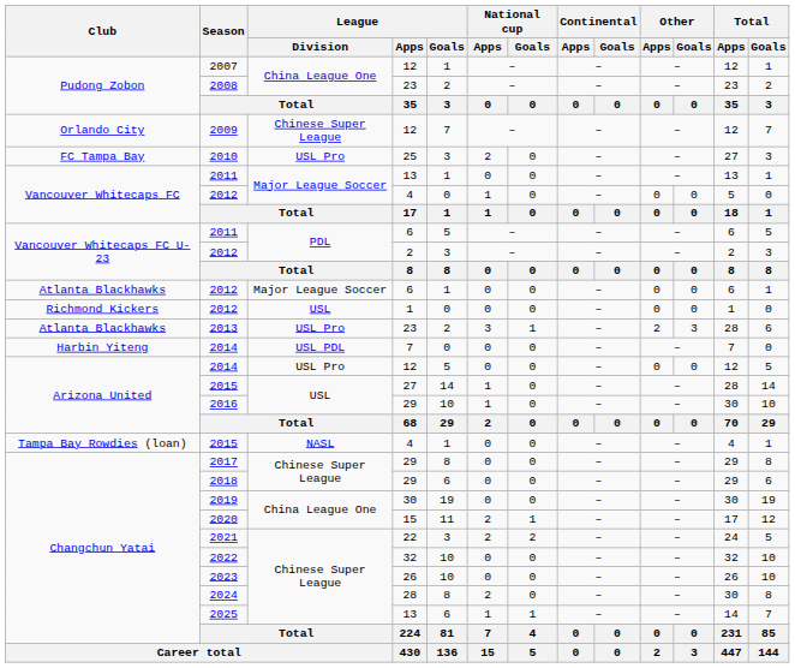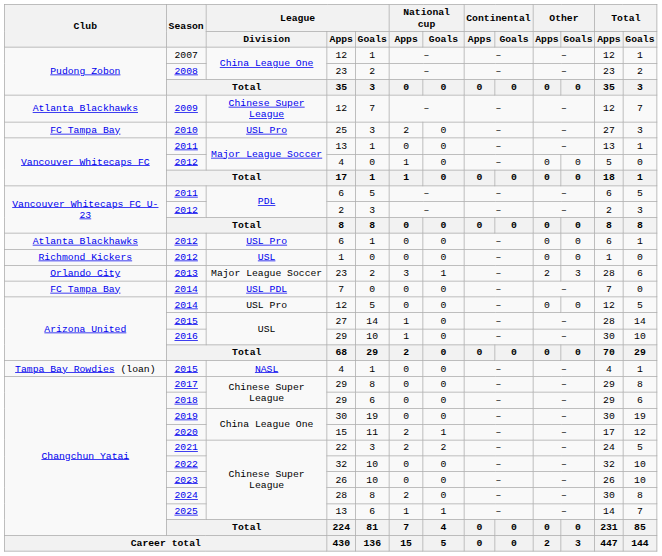 <table class="wikitable" style="text-align: center">
 <tr>
 <th rowspan="2">Club</th>
 <th rowspan="2">Season</th>
 <th colspan="3">League</th>
 <th colspan="2">National cup</th>
 <th colspan="2">Continental</th>
 <th colspan="2">Other</th>
 <th colspan="2">Total</th>
 </tr>
 <tr>
 <th>Division</th>
 <th>Apps</th>
 <th>Goals</th>
 <th>Apps</th>
 <th>Goals</th>
 <th>Apps</th>
 <th>Goals</th>
 <th>Apps</th>
 <th>Goals</th>
 <th>Apps</th>
 <th>Goals</th>
 </tr>
 <tr>
 <td rowspan=3><a href='#'>Pudong Zobon</a></td>
 <td>2007</td>
 <td rowspan="2"><a href='#'>China League One</a></td>
 <td>12</td>
 <td>1</td>
 <td colspan="2">–</td>
 <td colspan="2">–</td>
 <td colspan="2">–</td>
 <td>12</td>
 <td>1</td>
 </tr>
 <tr>
 <td><a href='#'>2008</a></td>
 <td>23</td>
 <td>2</td>
 <td colspan="2">–</td>
 <td colspan="2">–</td>
 <td colspan="2">–</td>
 <td>23</td>
 <td>2</td>
 </tr>
 <tr>
 <th colspan="2">Total</th>
 <th>35</th>
 <th>3</th>
 <th>0</th>
 <th>0</th>
 <th>0</th>
 <th>0</th>
 <th>0</th>
 <th>0</th>
 <th>35</th>
 <th>3</th>
 </tr>
 <tr>
-<td><a href='#'>Orlando City</a></td>
+<td><a href='#'>Atlanta Blackhawks</a></td>
 <td><a href='#'>2009</a></td>
 <td><a href='#'>Chinese Super League</a></td>
 <td>12</td>
 <td>7</td>
 <td colspan="2">–</td>
 <td colspan="2">–</td>
 <td colspan="2">–</td>
 <td>12</td>
 <td>7</td>
 </tr>
 <tr>
 <td><a href='#'>FC Tampa Bay</a></td>
 <td><a href='#'>2010</a></td>
 <td><a href='#'>USL Pro</a></td>
 <td>25</td>
 <td>3</td>
 <td>2</td>
 <td>0</td>
 <td colspan="2">–</td>
 <td colspan="2">–</td>
 <td>27</td>
 <td>3</td>
 </tr>
 <tr>
 <td rowspan=3><a href='#'>Vancouver Whitecaps FC</a></td>
 <td><a href='#'>2011</a></td>
 <td rowspan=2><a href='#'>Major League Soccer</a></td>
 <td>13</td>
 <td>1</td>
 <td>0</td>
 <td>0</td>
 <td colspan="2">–</td>
 <td colspan="2">–</td>
 <td>13</td>
 <td>1</td>
 </tr>
 <tr>
 <td><a href='#'>2012</a></td>
 <td>4</td>
 <td>0</td>
 <td>1</td>
 <td>0</td>
 <td colspan="2">–</td>
 <td>0</td>
 <td>0</td>
 <td>5</td>
 <td>0</td>
 </tr>
 <tr>
 <th colspan="2">Total</th>
 <th>17</th>
 <th>1</th>
 <th>1</th>
 <th>0</th>
 <th>0</th>
 <th>0</th>
 <th>0</th>
 <th>0</th>
 <th>18</th>
 <th>1</th>
 </tr>
 <tr>
 <td rowspan=3><a href='#'>Vancouver Whitecaps FC U-23</a></td>
 <td><a href='#'>2011</a></td>
 <td rowspan=2><a href='#'>PDL</a></td>
 <td>6</td>
 <td>5</td>
 <td colspan="2">–</td>
 <td colspan="2">–</td>
 <td colspan="2">–</td>
 <td>6</td>
 <td>5</td>
 </tr>
 <tr>
 <td><a href='#'>2012</a></td>
 <td>2</td>
 <td>3</td>
 <td colspan="2">–</td>
 <td colspan="2">–</td>
 <td colspan="2">–</td>
 <td>2</td>
 <td>3</td>
 </tr>
 <tr>
 <th colspan="2">Total</th>
 <th>8</th>
 <th>8</th>
 <th>0</th>
 <th>0</th>
 <th>0</th>
 <th>0</th>
 <th>0</th>
 <th>0</th>
 <th>8</th>
 <th>8</th>
 </tr>
 <tr>
 <td><a href='#'>Atlanta Blackhawks</a></td>
 <td><a href='#'>2012</a></td>
-<td>Major League Soccer</td>
+<td><a href='#'>USL Pro</a></td>
 <td>6</td>
 <td>1</td>
 <td>0</td>
 <td>0</td>
 <td colspan="2">–</td>
 <td>0</td>
 <td>0</td>
 <td>6</td>
 <td>1</td>
 </tr>
 <tr>
 <td><a href='#'>Richmond Kickers</a></td>
 <td><a href='#'>2012</a></td>
 <td><a href='#'>USL</a></td>
 <td>1</td>
 <td>0</td>
 <td>0</td>
 <td>0</td>
 <td colspan="2">–</td>
 <td>0</td>
 <td>0</td>
 <td>1</td>
 <td>0</td>
 </tr>
 <tr>
-<td><a href='#'>Atlanta Blackhawks</a></td>
+<td><a href='#'>Orlando City</a></td>
 <td><a href='#'>2013</a></td>
-<td><a href='#'>USL Pro</a></td>
+<td>Major League Soccer</td>
 <td>23</td>
 <td>2</td>
 <td>3</td>
 <td>1</td>
 <td colspan="2">–</td>
 <td>2</td>
 <td>3</td>
 <td>28</td>
 <td>6</td>
 </tr>
 <tr>
-<td><a href='#'>Harbin Yiteng</a></td>
+<td><a href='#'>FC Tampa Bay</a></td>
 <td><a href='#'>2014</a></td>
 <td><a href='#'>USL PDL</a></td>
 <td>7</td>
 <td>0</td>
 <td>0</td>
 <td>0</td>
 <td colspan="2">–</td>
 <td colspan="2">–</td>
 <td>7</td>
 <td>0</td>
 </tr>
 <tr>
 <td rowspan=4><a href='#'>Arizona United</a></td>
 <td><a href='#'>2014</a></td>
 <td>USL Pro</td>
 <td>12</td>
 <td>5</td>
 <td>0</td>
 <td>0</td>
 <td colspan="2">–</td>
 <td>0</td>
 <td>0</td>
 <td>12</td>
 <td>5</td>
 </tr>
 <tr>
 <td><a href='#'>2015</a></td>
 <td rowspan=2>USL</td>
 <td>27</td>
 <td>14</td>
 <td>1</td>
 <td>0</td>
 <td colspan="2">–</td>
 <td colspan="2">–</td>
 <td>28</td>
 <td>14</td>
 </tr>
 <tr>
 <td><a href='#'>2016</a></td>
 <td>29</td>
 <td>10</td>
 <td>1</td>
 <td>0</td>
 <td colspan="2">–</td>
 <td colspan="2">–</td>
 <td>30</td>
 <td>10</td>
 </tr>
 <tr>
 <th colspan="2">Total</th>
 <th>68</th>
 <th>29</th>
 <th>2</th>
 <th>0</th>
 <th>0</th>
 <th>0</th>
 <th>0</th>
 <th>0</th>
 <th>70</th>
 <th>29</th>
 </tr>
 <tr>
 <td><a href='#'>Tampa Bay Rowdies</a> (loan)</td>
 <td><a href='#'>2015</a></td>
 <td><a href='#'>NASL</a></td>
 <td>4</td>
 <td>1</td>
 <td>0</td>
 <td>0</td>
 <td colspan="2">–</td>
 <td colspan="2">–</td>
 <td>4</td>
 <td>1</td>
 </tr>
 <tr>
 <td rowspan=10><a href='#'>Changchun Yatai</a></td>
 <td><a href='#'>2017</a></td>
 <td rowspan="2">Chinese Super League</td>
 <td>29</td>
 <td>8</td>
 <td>0</td>
 <td>0</td>
 <td colspan="2">–</td>
 <td colspan="2">–</td>
 <td>29</td>
 <td>8</td>
 </tr>
 <tr>
 <td><a href='#'>2018</a></td>
 <td>29</td>
 <td>6</td>
 <td>0</td>
 <td>0</td>
 <td colspan="2">–</td>
 <td colspan="2">–</td>
 <td>29</td>
 <td>6</td>
 </tr>
 <tr>
 <td><a href='#'>2019</a></td>
 <td rowspan="2">China League One</td>
 <td>30</td>
 <td>19</td>
 <td>0</td>
 <td>0</td>
 <td colspan="2">–</td>
 <td colspan="2">–</td>
 <td>30</td>
 <td>19</td>
 </tr>
 <tr>
 <td><a href='#'>2020</a></td>
 <td>15</td>
 <td>11</td>
 <td>2</td>
 <td>1</td>
 <td colspan="2">–</td>
 <td colspan="2">–</td>
 <td>17</td>
 <td>12</td>
 </tr>
 <tr>
 <td><a href='#'>2021</a></td>
 <td rowspan="5">Chinese Super League</td>
 <td>22</td>
 <td>3</td>
 <td>2</td>
 <td>2</td>
 <td colspan="2">–</td>
 <td colspan="2">–</td>
 <td>24</td>
 <td>5</td>
 </tr>
 <tr>
 <td><a href='#'>2022</a></td>
 <td>32</td>
 <td>10</td>
 <td>0</td>
 <td>0</td>
 <td colspan="2">–</td>
 <td colspan="2">–</td>
 <td>32</td>
 <td>10</td>
 </tr>
 <tr>
 <td><a href='#'>2023</a></td>
 <td>26</td>
 <td>10</td>
 <td>0</td>
 <td>0</td>
 <td colspan="2">–</td>
 <td colspan="2">–</td>
 <td>26</td>
 <td>10</td>
 </tr>
 <tr>
 <td><a href='#'>2024</a></td>
 <td>28</td>
 <td>8</td>
 <td>2</td>
 <td>0</td>
 <td colspan="2">–</td>
 <td colspan="2">–</td>
 <td>30</td>
 <td>8</td>
 </tr>
 <tr>
 <td><a href='#'>2025</a></td>
 <td>13</td>
 <td>6</td>
 <td>1</td>
 <td>1</td>
 <td colspan="2">–</td>
 <td colspan="2">–</td>
 <td>14</td>
 <td>7</td>
 </tr>
 <tr>
 <th colspan="2">Total</th>
 <th>224</th>
 <th>81</th>
 <th>7</th>
 <th>4</th>
 <th>0</th>
 <th>0</th>
 <th>0</th>
 <th>0</th>
 <th>231</th>
 <th>85</th>
 </tr>
 <tr>
 <th colspan="3">Career total</th>
 <th>430</th>
 <th>136</th>
 <th>15</th>
 <th>5</th>
 <th>0</th>
 <th>0</th>
 <th>2</th>
 <th>3</th>
 <th>447</th>
 <th>144</th>
 </tr>
 </table>
